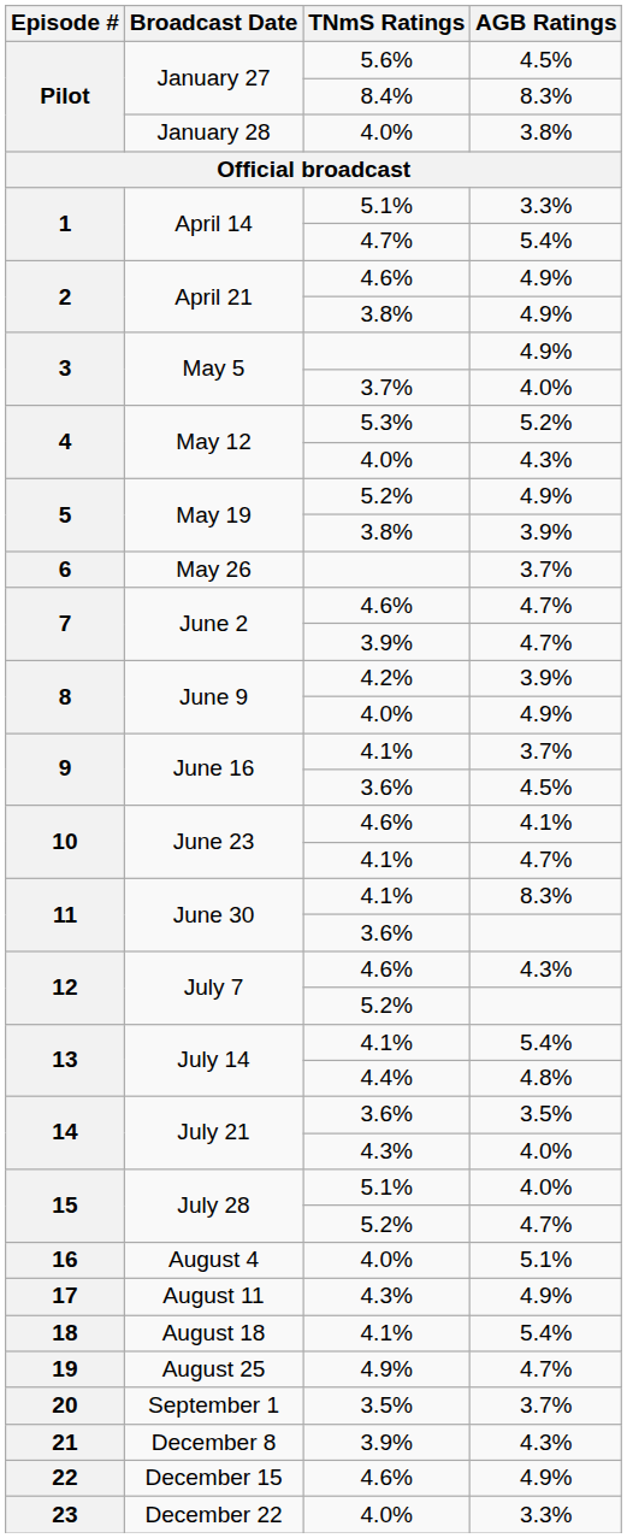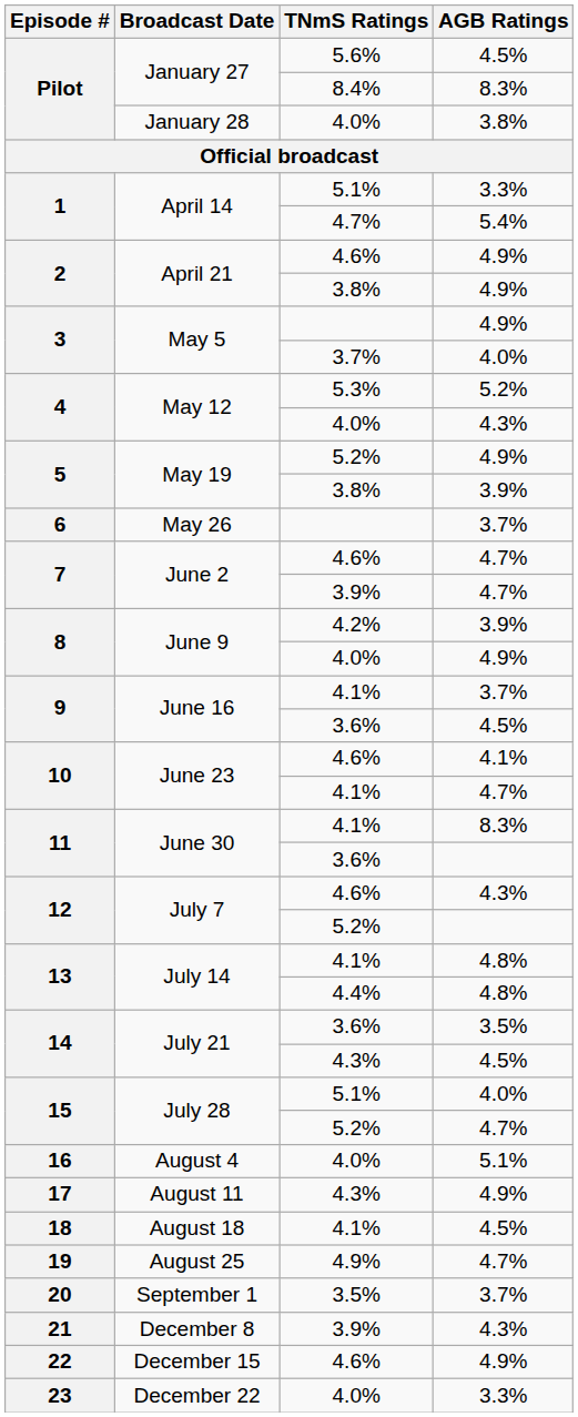 <table class="wikitable" style="text-align:center;">
 <tr>
 <th>Episode #</th>
 <th>Broadcast Date</th>
 <th>TNmS Ratings</th>
 <th>AGB Ratings</th>
 </tr>
 <tr>
 <th rowspan=3>Pilot</th>
 <td rowspan=2>January 27</td>
 <td>5.6%</td>
 <td>4.5%</td>
 </tr>
 <tr>
 <td>8.4%</td>
 <td>8.3%</td>
 </tr>
 <tr>
 <td>January 28</td>
 <td>4.0%</td>
 <td>3.8%</td>
 </tr>
 <tr>
 <th colspan=4>Official broadcast</th>
 </tr>
 <tr>
 <th rowspan=2>1</th>
 <td rowspan=2>April 14</td>
 <td>5.1%</td>
 <td>3.3%</td>
 </tr>
 <tr>
 <td>4.7%</td>
 <td>5.4%</td>
 </tr>
 <tr>
 <th rowspan=2>2</th>
 <td rowspan=2>April 21</td>
 <td>4.6%</td>
 <td>4.9%</td>
 </tr>
 <tr>
 <td>3.8%</td>
 <td>4.9%</td>
 </tr>
 <tr>
 <th rowspan=2>3</th>
 <td rowspan=2>May 5</td>
 <td></td>
 <td>4.9%</td>
 </tr>
 <tr>
 <td>3.7%</td>
 <td>4.0%</td>
 </tr>
 <tr>
 <th rowspan=2>4</th>
 <td rowspan=2>May 12</td>
 <td>5.3%</td>
 <td>5.2%</td>
 </tr>
 <tr>
 <td>4.0%</td>
 <td>4.3%</td>
 </tr>
 <tr>
 <th rowspan=2>5</th>
 <td rowspan=2>May 19</td>
 <td>5.2%</td>
 <td>4.9%</td>
 </tr>
 <tr>
 <td>3.8%</td>
 <td>3.9%</td>
 </tr>
 <tr>
 <th>6</th>
 <td>May 26</td>
 <td></td>
 <td>3.7%</td>
 </tr>
 <tr>
 <th rowspan=2>7</th>
 <td rowspan=2>June 2</td>
 <td>4.6%</td>
 <td>4.7%</td>
 </tr>
 <tr>
 <td>3.9%</td>
 <td>4.7%</td>
 </tr>
 <tr>
 <th rowspan=2>8</th>
 <td rowspan=2>June 9</td>
 <td>4.2%</td>
 <td>3.9%</td>
 </tr>
 <tr>
 <td>4.0%</td>
 <td>4.9%</td>
 </tr>
 <tr>
 <th rowspan=2>9</th>
 <td rowspan=2>June 16</td>
 <td>4.1%</td>
 <td>3.7%</td>
 </tr>
 <tr>
 <td>3.6%</td>
 <td>4.5%</td>
 </tr>
 <tr>
 <th rowspan=2>10</th>
 <td rowspan=2>June 23</td>
 <td>4.6%</td>
 <td>4.1%</td>
 </tr>
 <tr>
 <td>4.1%</td>
 <td>4.7%</td>
 </tr>
 <tr>
 <th rowspan=2>11</th>
 <td rowspan=2>June 30</td>
 <td>4.1%</td>
 <td>8.3%</td>
 </tr>
 <tr>
 <td>3.6%</td>
 <td></td>
 </tr>
 <tr>
 <th rowspan=2>12</th>
 <td rowspan=2>July 7</td>
 <td>4.6%</td>
 <td>4.3%</td>
 </tr>
 <tr>
 <td>5.2%</td>
 <td></td>
 </tr>
 <tr>
 <th rowspan=2>13</th>
 <td rowspan=2>July 14</td>
 <td>4.1%</td>
-<td>5.4%</td>
+<td>4.8%</td>
 </tr>
 <tr>
 <td>4.4%</td>
 <td>4.8%</td>
 </tr>
 <tr>
 <th rowspan=2>14</th>
 <td rowspan=2>July 21</td>
 <td>3.6%</td>
 <td>3.5%</td>
 </tr>
 <tr>
 <td>4.3%</td>
-<td>4.0%</td>
+<td>4.5%</td>
 </tr>
 <tr>
 <th rowspan=2>15</th>
 <td rowspan=2>July 28</td>
 <td>5.1%</td>
 <td>4.0%</td>
 </tr>
 <tr>
 <td>5.2%</td>
 <td>4.7%</td>
 </tr>
 <tr>
 <th>16</th>
 <td>August 4</td>
 <td>4.0%</td>
 <td>5.1%</td>
 </tr>
 <tr>
 <th>17</th>
 <td>August 11</td>
 <td>4.3%</td>
 <td>4.9%</td>
 </tr>
 <tr>
 <th>18</th>
 <td>August 18</td>
 <td>4.1%</td>
-<td>5.4%</td>
+<td>4.5%</td>
 </tr>
 <tr>
 <th>19</th>
 <td>August 25</td>
 <td>4.9%</td>
 <td>4.7%</td>
 </tr>
 <tr>
 <th>20</th>
 <td>September 1</td>
 <td>3.5%</td>
 <td>3.7%</td>
 </tr>
 <tr>
 <th>21</th>
 <td>December 8</td>
 <td>3.9%</td>
 <td>4.3%</td>
 </tr>
 <tr>
 <th>22</th>
 <td>December 15</td>
 <td>4.6%</td>
 <td>4.9%</td>
 </tr>
 <tr>
 <th>23</th>
 <td>December 22</td>
 <td>4.0%</td>
 <td>3.3%</td>
 </tr>
 </table>
